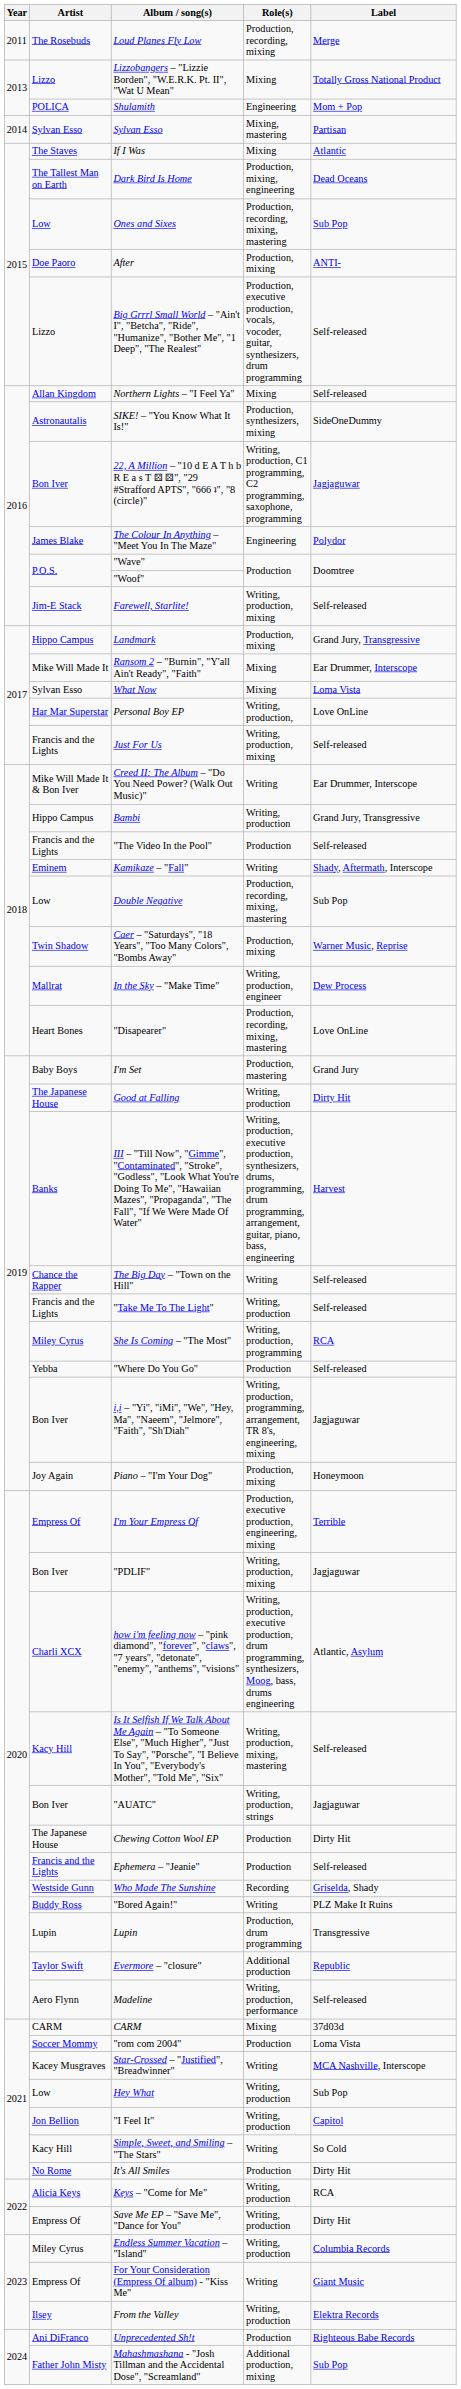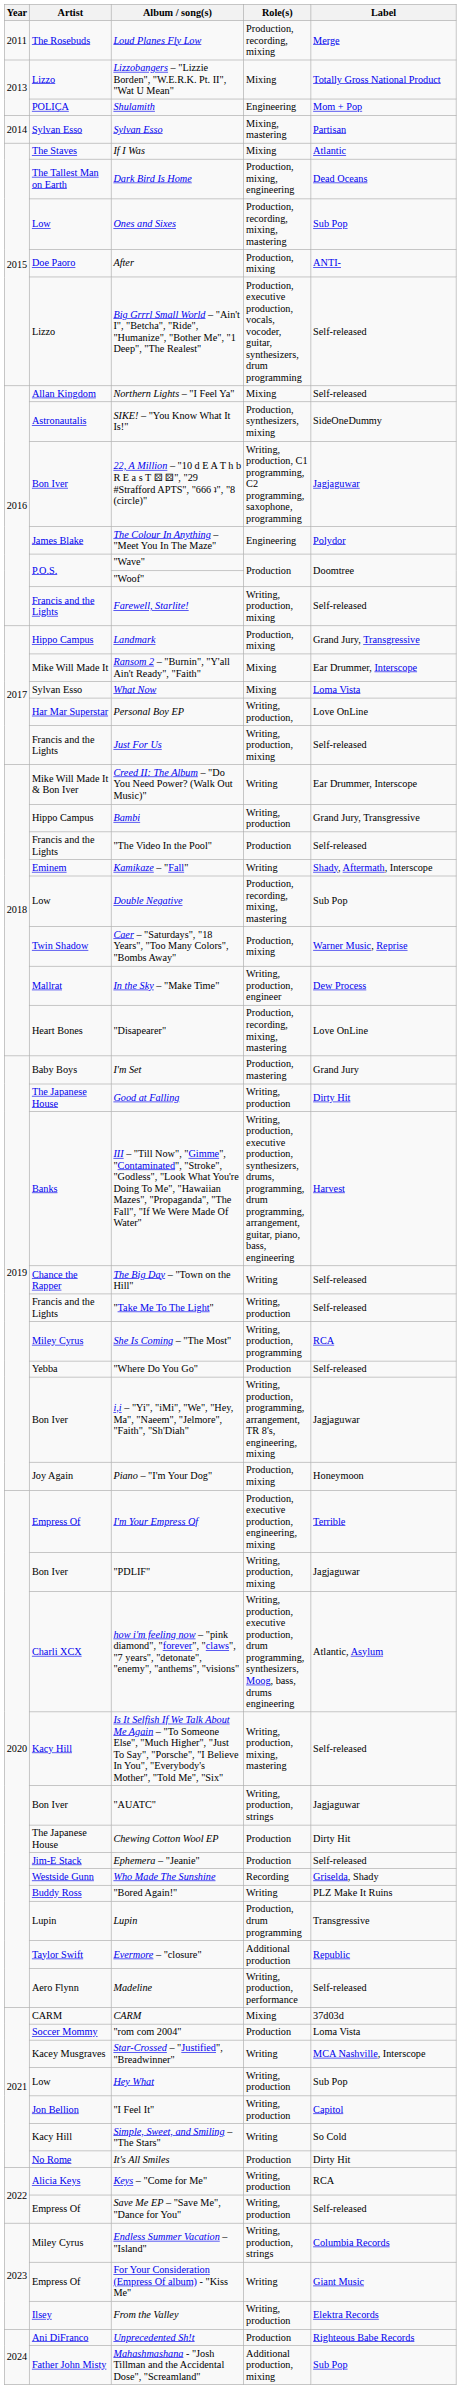 <table class="wikitable" style="width: 80%;">
 <tr>
 <th width="20">Year</th>
 <th width="120">Artist</th>
 <th width="200">Album / song(s)</th>
 <th>Role(s)</th>
 <th width="220">Label</th>
 </tr>
 <tr>
 <td>2011</td>
 <td><a href='#'>The Rosebuds</a></td>
 <td><em><a href='#'>Loud Planes Fly Low</a></em></td>
 <td>Production, recording, mixing</td>
 <td><a href='#'>Merge</a></td>
 </tr>
 <tr>
 <td rowspan="2">2013</td>
 <td><a href='#'>Lizzo</a></td>
 <td><em><a href='#'>Lizzobangers</a></em> – "Lizzie Borden", "W.E.R.K. Pt. II", "Wat U Mean"</td>
 <td>Mixing</td>
 <td><a href='#'>Totally Gross National Product</a></td>
 </tr>
 <tr>
 <td><a href='#'>POLIÇA</a></td>
 <td><em><a href='#'>Shulamith</a></em></td>
 <td>Engineering</td>
 <td><a href='#'>Mom + Pop</a></td>
 </tr>
 <tr>
 <td>2014</td>
 <td><a href='#'>Sylvan Esso</a></td>
 <td><em><a href='#'>Sylvan Esso</a></em></td>
 <td>Mixing, mastering</td>
 <td><a href='#'>Partisan</a></td>
 </tr>
 <tr>
 <td rowspan="5">2015</td>
 <td><a href='#'>The Staves</a></td>
 <td><em>If I Was</em></td>
 <td>Mixing</td>
 <td><a href='#'>Atlantic</a></td>
 </tr>
 <tr>
 <td><a href='#'>The Tallest Man on Earth</a></td>
 <td><em><a href='#'>Dark Bird Is Home</a></em></td>
 <td>Production, mixing, engineering</td>
 <td><a href='#'>Dead Oceans</a></td>
 </tr>
 <tr>
 <td><a href='#'>Low</a></td>
 <td><em><a href='#'>Ones and Sixes</a></em></td>
 <td>Production, recording, mixing, mastering</td>
 <td><a href='#'>Sub Pop</a></td>
 </tr>
 <tr>
 <td><a href='#'>Doe Paoro</a></td>
 <td><em>After</em></td>
 <td>Production, mixing</td>
 <td><a href='#'>ANTI-</a></td>
 </tr>
 <tr>
 <td>Lizzo</td>
 <td><em><a href='#'>Big Grrrl Small World</a></em> – "Ain't I", "Betcha", "Ride", "Humanize", "Bother Me", "1 Deep", "The Realest"</td>
 <td>Production, executive production, vocals, vocoder, guitar, synthesizers, drum programming</td>
 <td>Self-released</td>
 </tr>
 <tr>
 <td rowspan="7">2016</td>
 <td><a href='#'>Allan Kingdom</a></td>
 <td><em>Northern Lights</em> – "I Feel Ya"</td>
 <td>Mixing</td>
 <td>Self-released</td>
 </tr>
 <tr>
 <td><a href='#'>Astronautalis</a></td>
 <td><em>SIKE!</em> – "You Know What It Is!"</td>
 <td>Production, synthesizers, mixing</td>
 <td>SideOneDummy</td>
 </tr>
 <tr>
 <td><a href='#'>Bon Iver</a></td>
 <td><em><a href='#'>22, A Million</a></em> – "10 d E A T h b R E a s T ⚄ ⚄", "29 #Strafford APTS", "666 ʇ", "8 (circle)"</td>
 <td>Writing, production, C1 programming, C2 programming, saxophone, programming</td>
 <td><a href='#'>Jagjaguwar</a></td>
 </tr>
 <tr>
 <td><a href='#'>James Blake</a></td>
 <td><a href='#'><em>The Colour In Anything</em></a> – "Meet You In The Maze"</td>
 <td>Engineering</td>
 <td><a href='#'>Polydor</a></td>
 </tr>
 <tr>
 <td rowspan="2"><a href='#'>P.O.S.</a></td>
 <td>"Wave"</td>
 <td rowspan="2">Production</td>
 <td rowspan="2">Doomtree</td>
 </tr>
 <tr>
 <td>"Woof"</td>
 </tr>
 <tr>
-<td><a href='#'>Jim-E Stack</a></td>
+<td><a href='#'>Francis and the Lights</a></td>
 <td><em><a href='#'>Farewell, Starlite!</a></em></td>
 <td>Writing, production, mixing</td>
 <td>Self-released</td>
 </tr>
 <tr>
 <td rowspan="5">2017</td>
 <td><a href='#'>Hippo Campus</a></td>
 <td><em><a href='#'>Landmark</a></em></td>
 <td>Production, mixing</td>
 <td>Grand Jury, <a href='#'>Transgressive</a></td>
 </tr>
 <tr>
 <td>Mike Will Made It</td>
 <td><em><a href='#'>Ransom 2</a></em> – "Burnin", "Y'all Ain't Ready", "Faith"</td>
 <td>Mixing</td>
 <td>Ear Drummer, <a href='#'>Interscope</a></td>
 </tr>
 <tr>
 <td>Sylvan Esso</td>
 <td><em><a href='#'>What Now</a></em></td>
 <td>Mixing</td>
 <td><a href='#'>Loma Vista</a></td>
 </tr>
 <tr>
 <td><a href='#'>Har Mar Superstar</a></td>
 <td><em>Personal Boy EP</em></td>
 <td>Writing, production,</td>
 <td>Love OnLine</td>
 </tr>
 <tr>
 <td>Francis and the Lights</td>
 <td><em><a href='#'>Just For Us</a></em></td>
 <td>Writing, production, mixing</td>
 <td>Self-released</td>
 </tr>
 <tr>
 <td rowspan="8">2018</td>
 <td>Mike Will Made It & Bon Iver</td>
 <td><em><a href='#'>Creed II: The Album</a></em> – "Do You Need Power? (Walk Out Music)"</td>
 <td>Writing</td>
 <td>Ear Drummer, Interscope</td>
 </tr>
 <tr>
 <td>Hippo Campus</td>
 <td><em><a href='#'>Bambi</a></em></td>
 <td>Writing, production</td>
 <td>Grand Jury, Transgressive</td>
 </tr>
 <tr>
 <td>Francis and the Lights</td>
 <td>"The Video In the Pool"</td>
 <td>Production</td>
 <td>Self-released</td>
 </tr>
 <tr>
 <td><a href='#'>Eminem</a></td>
 <td><em><a href='#'>Kamikaze</a></em> – "<a href='#'>Fall</a>"</td>
 <td>Writing</td>
 <td><a href='#'>Shady</a>, <a href='#'>Aftermath</a>, Interscope</td>
 </tr>
 <tr>
 <td>Low</td>
 <td><em><a href='#'>Double Negative</a></em></td>
 <td>Production, recording, mixing, mastering</td>
 <td>Sub Pop</td>
 </tr>
 <tr>
 <td><a href='#'>Twin Shadow</a></td>
 <td><em><a href='#'>Caer</a></em> – "Saturdays", "18 Years", "Too Many Colors", "Bombs Away"</td>
 <td>Production, mixing</td>
 <td><a href='#'>Warner Music</a>, <a href='#'>Reprise</a></td>
 </tr>
 <tr>
 <td><a href='#'>Mallrat</a></td>
 <td><em><a href='#'>In the Sky</a></em> – "Make Time"</td>
 <td>Writing, production, engineer</td>
 <td><a href='#'>Dew Process</a></td>
 </tr>
 <tr>
 <td>Heart Bones</td>
 <td>"Disapearer"</td>
 <td>Production, recording, mixing, mastering</td>
 <td>Love OnLine</td>
 </tr>
 <tr>
 <td rowspan="9">2019</td>
 <td>Baby Boys</td>
 <td><em>I'm Set</em></td>
 <td>Production, mastering</td>
 <td>Grand Jury</td>
 </tr>
 <tr>
 <td><a href='#'>The Japanese House</a></td>
 <td><em><a href='#'>Good at Falling</a></em></td>
 <td>Writing, production</td>
 <td><a href='#'>Dirty Hit</a></td>
 </tr>
 <tr>
 <td><a href='#'>Banks</a></td>
 <td><a href='#'><em>III</em></a> – "Till Now", "<a href='#'>Gimme</a>", "<a href='#'>Contaminated</a>", "Stroke", "Godless", "Look What You're Doing To Me", "Hawaiian Mazes", "Propaganda", "The Fall", "If We Were Made Of Water"</td>
 <td>Writing, production, executive production, synthesizers, drums, programming, drum programming, arrangement, guitar, piano, bass, engineering</td>
 <td><a href='#'>Harvest</a></td>
 </tr>
 <tr>
 <td><a href='#'>Chance the Rapper</a></td>
 <td><em><a href='#'>The Big Day</a></em> – "Town on the Hill"</td>
 <td>Writing</td>
 <td>Self-released</td>
 </tr>
 <tr>
 <td>Francis and the Lights</td>
 <td>"<a href='#'>Take Me To The Light</a>"</td>
 <td>Writing, production</td>
 <td>Self-released</td>
 </tr>
 <tr>
 <td><a href='#'>Miley Cyrus</a></td>
 <td><em><a href='#'>She Is Coming</a></em> – "The Most"</td>
 <td>Writing, production, programming</td>
 <td><a href='#'>RCA</a></td>
 </tr>
 <tr>
 <td>Yebba</td>
 <td>"Where Do You Go"</td>
 <td>Production</td>
 <td>Self-released</td>
 </tr>
 <tr>
 <td>Bon Iver</td>
 <td><em><a href='#'>i,i</a></em> – "Yi", "iMi", "We", "Hey, Ma", "Naeem", "Jelmore", "Faith", "Sh'Diah"</td>
 <td>Writing, production, programming, arrangement, TR 8's, engineering, mixing</td>
 <td>Jagjaguwar</td>
 </tr>
 <tr>
 <td>Joy Again</td>
 <td><em>Piano</em> – "I'm Your Dog"</td>
 <td>Production, mixing</td>
 <td>Honeymoon</td>
 </tr>
 <tr>
 <td rowspan="12">2020</td>
 <td><a href='#'>Empress Of</a></td>
 <td><em><a href='#'>I'm Your Empress Of</a></em></td>
 <td>Production, executive production, engineering, mixing</td>
 <td><a href='#'>Terrible</a></td>
 </tr>
 <tr>
 <td>Bon Iver</td>
 <td>"PDLIF"</td>
 <td>Writing, production, mixing</td>
 <td>Jagjaguwar</td>
 </tr>
 <tr>
 <td><a href='#'>Charli XCX</a></td>
 <td><em><a href='#'>how i'm feeling now</a></em> – "pink diamond", "<a href='#'>forever</a>", "<a href='#'>claws</a>", "7 years", "detonate", "enemy", "anthems", "visions"</td>
 <td>Writing, production, executive production, drum programming, synthesizers, <a href='#'>Moog</a>, bass, drums engineering</td>
 <td>Atlantic, <a href='#'>Asylum</a></td>
 </tr>
 <tr>
 <td><a href='#'>Kacy Hill</a></td>
 <td><em><a href='#'>Is It Selfish If We Talk About Me Again</a></em> – "To Someone Else", "Much Higher", "Just To Say", "Porsche", "I Believe In You", "Everybody's Mother", "Told Me", "Six"</td>
 <td>Writing, production, mixing, mastering</td>
 <td>Self-released</td>
 </tr>
 <tr>
 <td>Bon Iver</td>
 <td>"AUATC"</td>
 <td>Writing, production, strings</td>
 <td>Jagjaguwar</td>
 </tr>
 <tr>
 <td>The Japanese House</td>
 <td><em>Chewing Cotton Wool EP</em></td>
 <td>Production</td>
 <td>Dirty Hit</td>
 </tr>
 <tr>
-<td><a href='#'>Francis and the Lights</a></td>
+<td><a href='#'>Jim-E Stack</a></td>
 <td><em>Ephemera</em> – "Jeanie"</td>
 <td>Production</td>
 <td>Self-released</td>
 </tr>
 <tr>
 <td><a href='#'>Westside Gunn</a></td>
 <td><a href='#'><em>Who Made The Sunshine</em></a></td>
 <td>Recording</td>
 <td><a href='#'>Griselda</a>, Shady</td>
 </tr>
 <tr>
 <td><a href='#'>Buddy Ross</a></td>
 <td>"Bored Again!"</td>
 <td>Writing</td>
 <td>PLZ Make It Ruins</td>
 </tr>
 <tr>
 <td>Lupin</td>
 <td><em>Lupin</em></td>
 <td>Production, drum programming</td>
 <td>Transgressive</td>
 </tr>
 <tr>
 <td><a href='#'>Taylor Swift</a></td>
 <td><em><a href='#'>Evermore</a></em> – "closure"</td>
 <td>Additional production</td>
 <td><a href='#'>Republic</a></td>
 </tr>
 <tr>
 <td>Aero Flynn</td>
 <td><em>Madeline</em></td>
 <td>Writing, production, performance</td>
 <td>Self-released</td>
 </tr>
 <tr>
 <td rowspan="7">2021</td>
 <td>CARM</td>
 <td><em>CARM</em></td>
 <td>Mixing</td>
 <td>37d03d</td>
 </tr>
 <tr>
 <td><a href='#'>Soccer Mommy</a></td>
 <td>"rom com 2004"</td>
 <td>Production</td>
 <td>Loma Vista</td>
 </tr>
 <tr>
 <td>Kacey Musgraves</td>
 <td><em><a href='#'>Star-Crossed</a></em> – "<a href='#'>Justified</a>", "Breadwinner"</td>
 <td>Writing</td>
 <td><a href='#'>MCA Nashville</a>, Interscope</td>
 </tr>
 <tr>
 <td>Low</td>
 <td><em><a href='#'>Hey What</a></em></td>
 <td>Writing, production</td>
 <td>Sub Pop</td>
 </tr>
 <tr>
 <td><a href='#'>Jon Bellion</a></td>
 <td>"I Feel It"</td>
 <td>Writing, production</td>
 <td><a href='#'>Capitol</a></td>
 </tr>
 <tr>
 <td>Kacy Hill</td>
 <td><em><a href='#'>Simple, Sweet, and Smiling</a></em> – "The Stars"</td>
 <td>Writing</td>
 <td>So Cold</td>
 </tr>
 <tr>
 <td><a href='#'>No Rome</a></td>
 <td><em>It's All Smiles</em></td>
 <td>Production</td>
 <td>Dirty Hit</td>
 </tr>
 <tr>
 <td rowspan="2">2022</td>
 <td><a href='#'>Alicia Keys</a></td>
 <td><em><a href='#'>Keys</a></em> – "Come for Me"</td>
 <td>Writing, production</td>
 <td>RCA</td>
 </tr>
 <tr>
 <td>Empress Of</td>
 <td><em>Save Me EP</em> – "Save Me", "Dance for You"</td>
 <td>Writing, production</td>
-<td>Dirty Hit</td>
+<td>Self-released</td>
 </tr>
 <tr>
 <td rowspan="3">2023</td>
 <td>Miley Cyrus</td>
 <td><em><a href='#'>Endless Summer Vacation</a></em> – "Island"</td>
-<td>Writing, production</td>
+<td>Writing, production, strings</td>
 <td><a href='#'>Columbia Records</a></td>
 </tr>
 <tr>
 <td>Empress Of</td>
 <td><a href='#'>For Your Consideration (Empress Of album)</a> - "Kiss Me"</td>
 <td>Writing</td>
 <td><a href='#'>Giant Music</a></td>
 </tr>
 <tr>
 <td><a href='#'>Ilsey</a></td>
 <td><em>From the Valley</em></td>
 <td>Writing, production</td>
 <td><a href='#'>Elektra Records</a></td>
 </tr>
 <tr>
 <td rowspan="2">2024</td>
 <td><a href='#'>Ani DiFranco</a></td>
 <td><em><a href='#'>Unprecedented Sh!t</a></em></td>
 <td>Production</td>
 <td><a href='#'>Righteous Babe Records</a></td>
 </tr>
 <tr>
 <td><a href='#'>Father John Misty</a></td>
 <td><em><a href='#'>Mahashmashana</a></em> - "Josh Tillman and the Accidental Dose", "Screamland"</td>
 <td>Additional production, mixing</td>
 <td><a href='#'>Sub Pop</a></td>
 </tr>
 </table>
